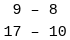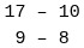 <table style="text-align:center">
 <tr>
 <th width=200></th>
 <th width=100></th>
 <th width=200></th>
 </tr>
 <tr>
 <td align=right><strong></strong></td>
-<td>9 – 8</td>
+<td>17 – 10</td>
 <td align=left></td>
 </tr>
 <tr>
 <td align=right><strong></strong></td>
-<td>17 – 10</td>
+<td>9 – 8</td>
 <td align=left></td>
 </tr>
 </table>
